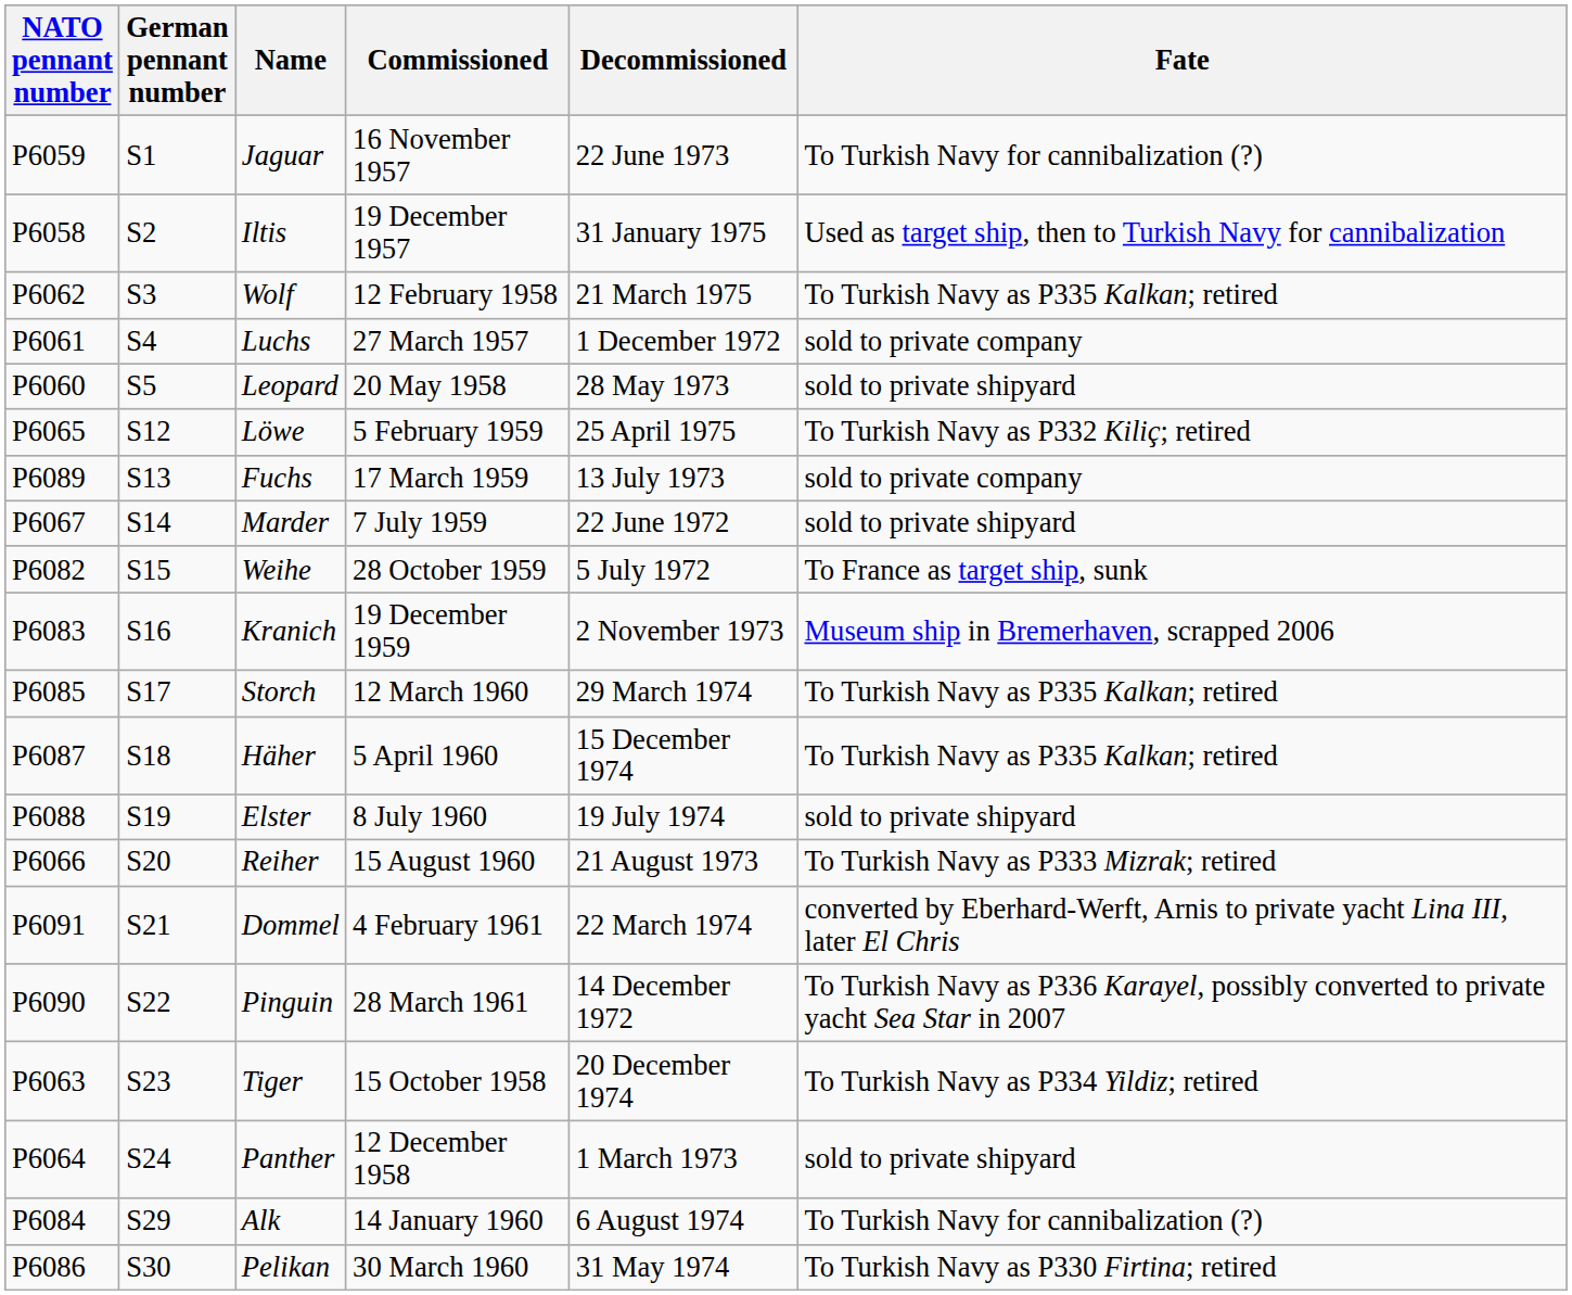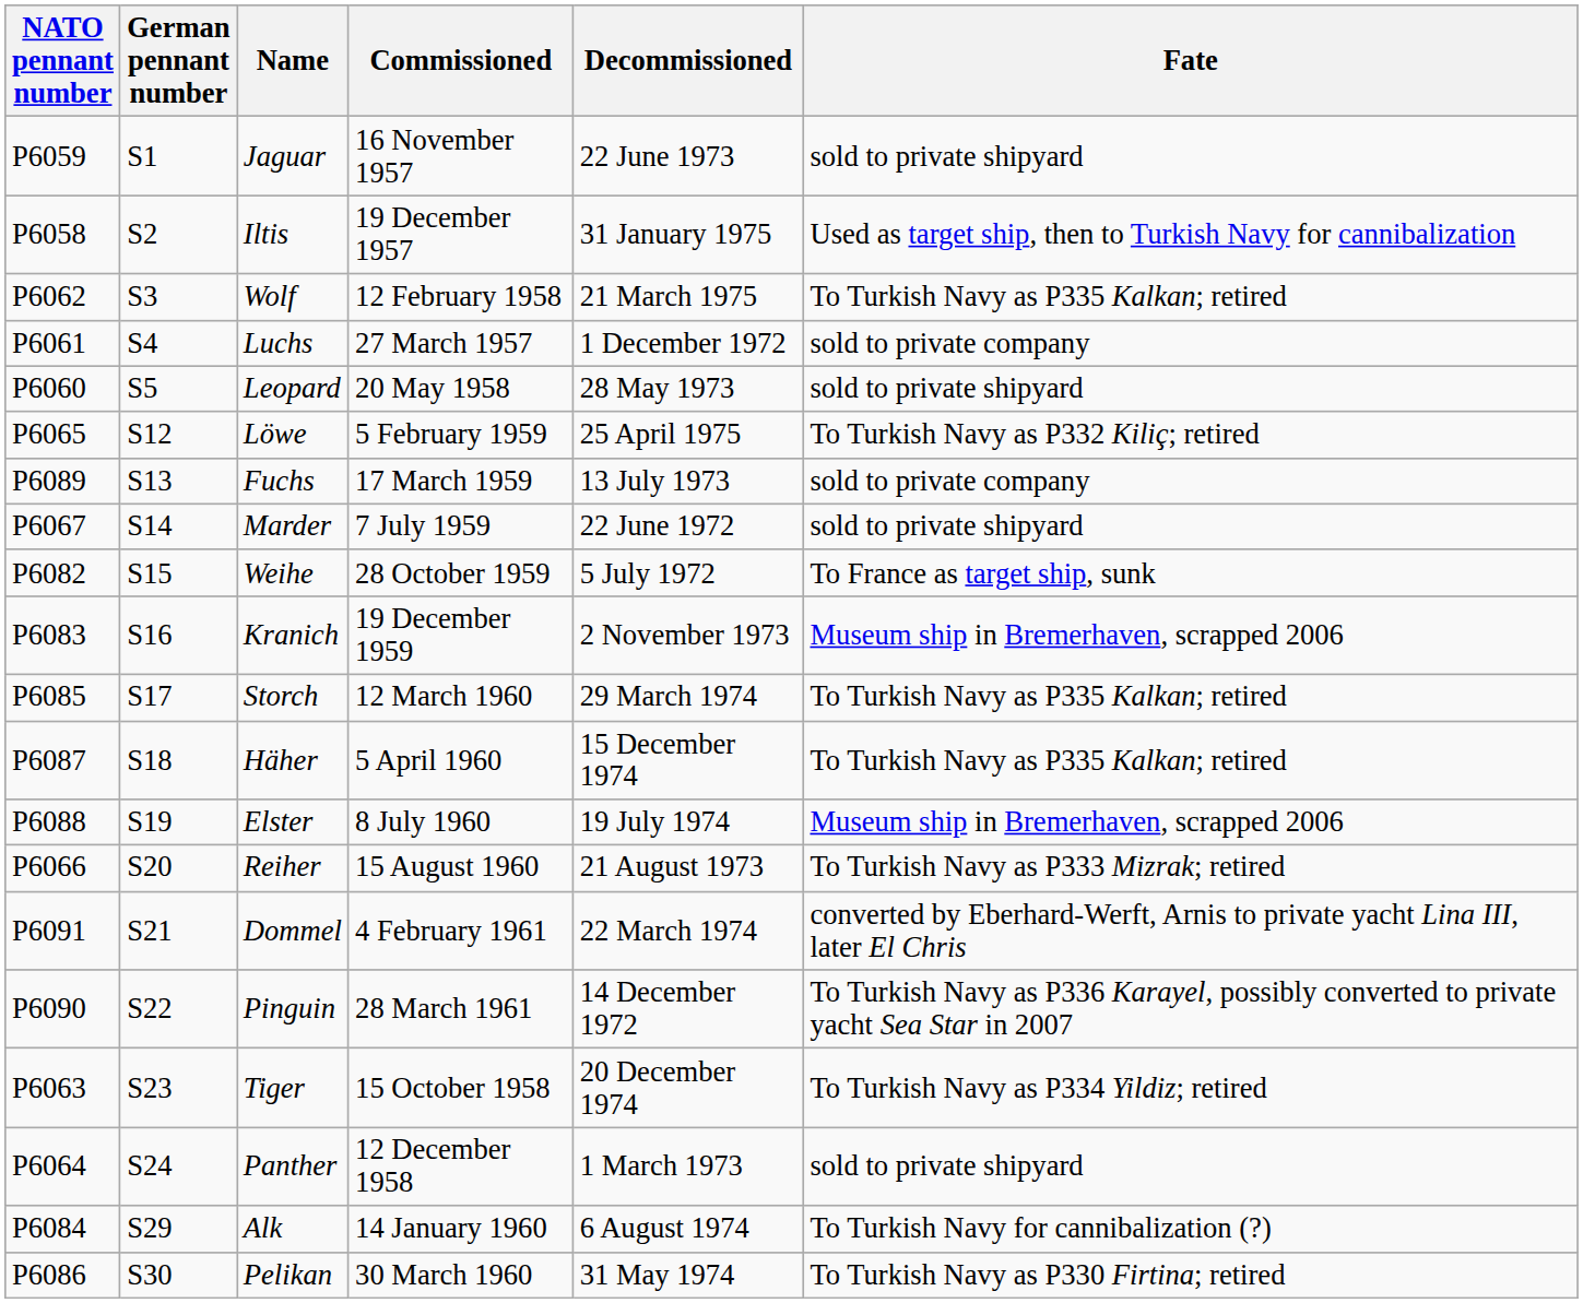 <table class="wikitable">
 <tr>
 <th><a href='#'>NATO</a><br><a href='#'>pennant<br>number</a></th>
 <th>German<br>pennant<br>number</th>
 <th>Name</th>
 <th>Commissioned</th>
 <th>Decommissioned</th>
 <th>Fate</th>
 </tr>
 <tr>
 <td>P6059</td>
 <td>S1</td>
 <td><em>Jaguar</em></td>
 <td>16 November 1957</td>
 <td>22 June 1973</td>
-<td>To Turkish Navy for cannibalization (?)</td>
+<td>sold to private shipyard</td>
 </tr>
 <tr>
 <td>P6058</td>
 <td>S2</td>
 <td><em>Iltis</em></td>
 <td>19 December 1957</td>
 <td>31 January 1975</td>
 <td>Used as <a href='#'>target ship</a>, then to <a href='#'>Turkish Navy</a> for <a href='#'>cannibalization</a></td>
 </tr>
 <tr>
 <td>P6062</td>
 <td>S3</td>
 <td><em>Wolf</em></td>
 <td>12 February 1958</td>
 <td>21 March 1975</td>
 <td>To Turkish Navy as P335 <em>Kalkan</em>; retired</td>
 </tr>
 <tr>
 <td>P6061</td>
 <td>S4</td>
 <td><em>Luchs</em></td>
 <td>27 March 1957</td>
 <td>1 December 1972</td>
 <td>sold to private company</td>
 </tr>
 <tr>
 <td>P6060</td>
 <td>S5</td>
 <td><em>Leopard</em></td>
 <td>20 May 1958</td>
 <td>28 May 1973</td>
 <td>sold to private shipyard</td>
 </tr>
 <tr>
 <td>P6065</td>
 <td>S12</td>
 <td><em>Löwe</em></td>
 <td>5 February 1959</td>
 <td>25 April 1975</td>
 <td>To Turkish Navy as P332 <em>Kiliç</em>; retired</td>
 </tr>
 <tr>
 <td>P6089</td>
 <td>S13</td>
 <td><em>Fuchs</em></td>
 <td>17 March 1959</td>
 <td>13 July 1973</td>
 <td>sold to private company</td>
 </tr>
 <tr>
 <td>P6067</td>
 <td>S14</td>
 <td><em>Marder</em></td>
 <td>7 July 1959</td>
 <td>22 June 1972</td>
 <td>sold to private shipyard</td>
 </tr>
 <tr>
 <td>P6082</td>
 <td>S15</td>
 <td><em>Weihe</em></td>
 <td>28 October 1959</td>
 <td>5 July 1972</td>
 <td>To France as <a href='#'>target ship</a>, sunk</td>
 </tr>
 <tr>
 <td>P6083</td>
 <td>S16</td>
 <td><em>Kranich</em></td>
 <td>19 December 1959</td>
 <td>2 November 1973</td>
 <td><a href='#'>Museum ship</a> in <a href='#'>Bremerhaven</a>, scrapped 2006</td>
 </tr>
 <tr>
 <td>P6085</td>
 <td>S17</td>
 <td><em>Storch</em></td>
 <td>12 March 1960</td>
 <td>29 March 1974</td>
 <td>To Turkish Navy as P335 <em>Kalkan</em>; retired</td>
 </tr>
 <tr>
 <td>P6087</td>
 <td>S18</td>
 <td><em>Häher</em></td>
 <td>5 April 1960</td>
 <td>15 December 1974</td>
 <td>To Turkish Navy as P335 <em>Kalkan</em>; retired</td>
 </tr>
 <tr>
 <td>P6088</td>
 <td>S19</td>
 <td><em>Elster</em></td>
 <td>8 July 1960</td>
 <td>19 July 1974</td>
-<td>sold to private shipyard</td>
+<td><a href='#'>Museum ship</a> in <a href='#'>Bremerhaven</a>, scrapped 2006</td>
 </tr>
 <tr>
 <td>P6066</td>
 <td>S20</td>
 <td><em>Reiher</em></td>
 <td>15 August 1960</td>
 <td>21 August 1973</td>
 <td>To Turkish Navy as P333 <em>Mizrak</em>; retired</td>
 </tr>
 <tr>
 <td>P6091</td>
 <td>S21</td>
 <td><em>Dommel</em></td>
 <td>4 February 1961</td>
 <td>22 March 1974</td>
 <td>converted by Eberhard-Werft, Arnis to private yacht <em>Lina III</em>, later <em>El Chris</em></td>
 </tr>
 <tr>
 <td>P6090</td>
 <td>S22</td>
 <td><em>Pinguin</em></td>
 <td>28 March 1961</td>
 <td>14 December 1972</td>
 <td>To Turkish Navy as P336 <em>Karayel</em>, possibly converted to private yacht <em>Sea Star</em> in 2007</td>
 </tr>
 <tr>
 <td>P6063</td>
 <td>S23</td>
 <td><em>Tiger</em></td>
 <td>15 October 1958</td>
 <td>20 December 1974</td>
 <td>To Turkish Navy as P334 <em>Yildiz</em>; retired</td>
 </tr>
 <tr>
 <td>P6064</td>
 <td>S24</td>
 <td><em>Panther</em></td>
 <td>12 December 1958</td>
 <td>1 March 1973</td>
 <td>sold to private shipyard</td>
 </tr>
 <tr>
 <td>P6084</td>
 <td>S29</td>
 <td><em>Alk</em></td>
 <td>14 January 1960</td>
 <td>6 August 1974</td>
 <td>To Turkish Navy for cannibalization (?)</td>
 </tr>
 <tr>
 <td>P6086</td>
 <td>S30</td>
 <td><em>Pelikan</em></td>
 <td>30 March 1960</td>
 <td>31 May 1974</td>
 <td>To Turkish Navy as P330 <em>Firtina</em>; retired</td>
 </tr>
 </table>
